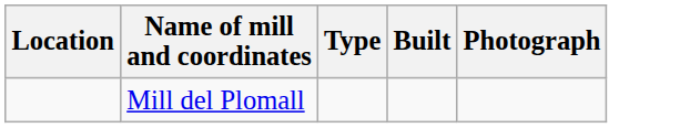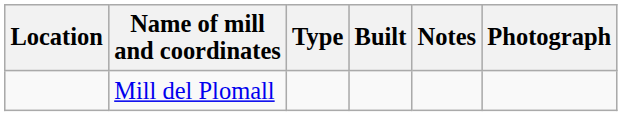 <table class="wikitable">
 <tr>
 <th>Location</th>
 <th>Name of mill<br>and coordinates</th>
 <th>Type</th>
 <th>Built</th>
+<th>Notes</th>
 <th>Photograph</th>
 </tr>
 <tr>
 <td></td>
 <td><a href='#'>Mill del Plomall</a></td>
 <td></td>
 <td></td>
 <td></td>
+<td></td>
 </tr>
 </table>
